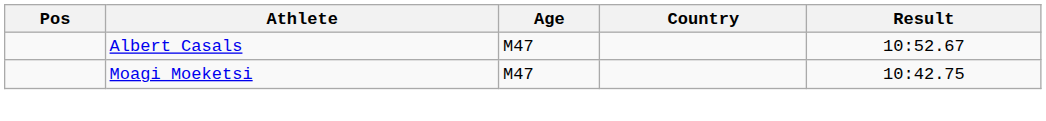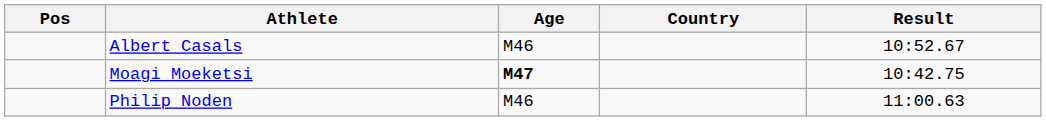 <table class="wikitable"  style="text-align:center; width:50%;">
 <tr>
 <th>Pos</th>
 <th>Athlete</th>
 <th>Age</th>
 <th>Country</th>
 <th>Result</th>
 </tr>
 <tr>
 <td align=center></td>
 <td align=left><a href='#'>Albert Casals</a></td>
-<td align=left>M47</td>
+<td align=left>M46</td>
 <td align=left></td>
 <td>10:52.67</td>
 </tr>
 <tr>
 <td align=center></td>
 <td align=left><a href='#'>Moagi Moeketsi</a></td>
-<td align=left>M47</td>
+<td align=left><strong>M47</strong></td>
 <td align=left></td>
 <td>10:42.75</td>
 </tr>
+<tr>
+<td align=center></td>
+<td align=left><a href='#'>Philip Noden</a></td>
+<td align=left>M46</td>
+<td align=left></td>
+<td>11:00.63</td>
+</tr>
 </table>
